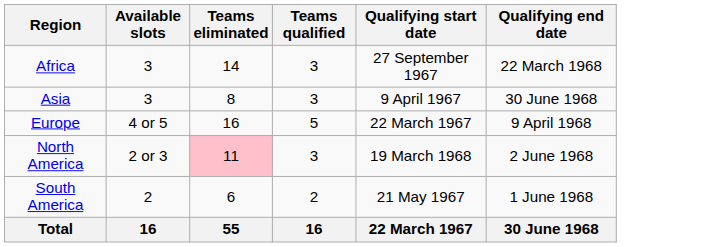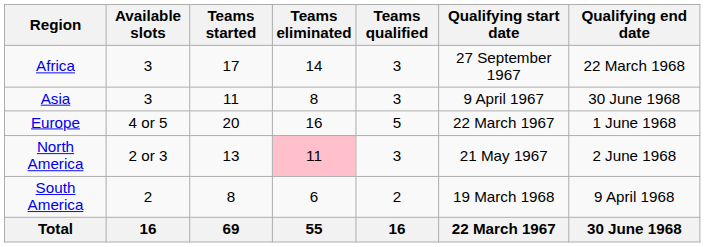 <table class="wikitable" style="text-align: center;">
 <tr>
 <th width=100>Region</th>
 <th width=80>Available slots </th>
+<th width=80>Teams started</th>
 <th width=80>Teams eliminated</th>
 <th width=80>Teams qualified</th>
 <th width=130>Qualifying start date</th>
 <th width=130>Qualifying end date</th>
 </tr>
 <tr>
 <td><a href='#'>Africa</a></td>
 <td>3</td>
+<td>17</td>
 <td>14</td>
 <td>3</td>
 <td>27 September 1967</td>
 <td>22 March 1968</td>
 </tr>
 <tr>
 <td><a href='#'>Asia</a></td>
 <td>3</td>
+<td>11</td>
 <td>8</td>
 <td>3</td>
 <td>9 April 1967</td>
 <td>30 June 1968</td>
 </tr>
 <tr>
 <td><a href='#'>Europe</a></td>
 <td>4 or 5</td>
+<td>20</td>
 <td>16</td>
 <td>5</td>
 <td>22 March 1967</td>
-<td>9 April 1968</td>
+<td>1 June 1968</td>
 </tr>
 <tr>
 <td><a href='#'>North America</a></td>
 <td>2 or 3</td>
+<td>13</td>
 <td style="background: pink;">11</td>
 <td>3</td>
-<td>19 March 1968</td>
+<td>21 May 1967</td>
 <td>2 June 1968</td>
 </tr>
 <tr>
 <td><a href='#'>South America</a></td>
 <td>2</td>
+<td>8</td>
 <td>6</td>
 <td>2</td>
-<td>21 May 1967</td>
-<td>1 June 1968</td>
+<td>19 March 1968</td>
+<td>9 April 1968</td>
 </tr>
 <tr>
 <th>Total</th>
 <th>16</th>
+<th>69</th>
 <th>55</th>
 <th>16</th>
 <th>22 March 1967</th>
 <th>30 June 1968</th>
 </tr>
 </table>
